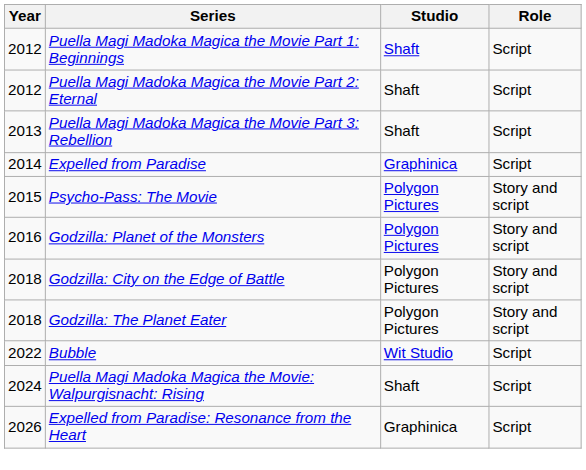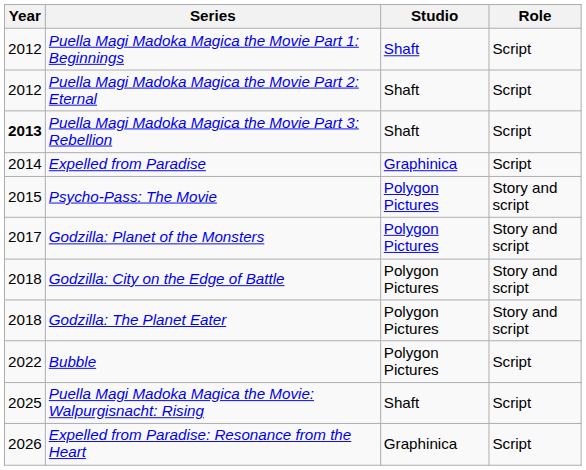 <table class="wikitable sortable">
 <tr>
 <th>Year</th>
 <th>Series</th>
 <th>Studio</th>
 <th>Role</th>
 </tr>
 <tr>
 <td>2012</td>
 <td><em><a href='#'>Puella Magi Madoka Magica the Movie Part 1: Beginnings</a></em></td>
 <td><a href='#'>Shaft</a></td>
 <td>Script</td>
 </tr>
 <tr>
 <td>2012</td>
 <td><em><a href='#'>Puella Magi Madoka Magica the Movie Part 2: Eternal</a></em></td>
 <td>Shaft</td>
 <td>Script</td>
 </tr>
 <tr>
-<td>2013</td>
+<td><strong>2013</strong></td>
 <td><em><a href='#'>Puella Magi Madoka Magica the Movie Part 3: Rebellion</a></em></td>
 <td>Shaft</td>
 <td>Script</td>
 </tr>
 <tr>
 <td>2014</td>
 <td><em><a href='#'>Expelled from Paradise</a></em></td>
 <td><a href='#'>Graphinica</a></td>
 <td>Script</td>
 </tr>
 <tr>
 <td>2015</td>
 <td><em><a href='#'>Psycho-Pass: The Movie</a></em></td>
 <td><a href='#'>Polygon Pictures</a></td>
 <td>Story and script</td>
 </tr>
 <tr>
-<td>2016</td>
+<td>2017</td>
 <td><em><a href='#'>Godzilla: Planet of the Monsters</a></em></td>
 <td><a href='#'>Polygon Pictures</a></td>
 <td>Story and script</td>
 </tr>
 <tr>
 <td>2018</td>
 <td><em><a href='#'>Godzilla: City on the Edge of Battle</a></em></td>
 <td>Polygon Pictures</td>
 <td>Story and script</td>
 </tr>
 <tr>
 <td>2018</td>
 <td><em><a href='#'>Godzilla: The Planet Eater</a></em></td>
 <td>Polygon Pictures</td>
 <td>Story and script</td>
 </tr>
 <tr>
 <td>2022</td>
 <td><em><a href='#'>Bubble</a></em></td>
-<td><a href='#'>Wit Studio</a></td>
+<td>Polygon Pictures</td>
 <td>Script</td>
 </tr>
 <tr>
-<td>2024</td>
+<td>2025</td>
 <td><em><a href='#'>Puella Magi Madoka Magica the Movie: Walpurgisnacht: Rising</a></em></td>
 <td>Shaft</td>
 <td>Script</td>
 </tr>
 <tr>
 <td>2026</td>
 <td><em><a href='#'>Expelled from Paradise: Resonance from the Heart</a></em></td>
 <td>Graphinica</td>
 <td>Script</td>
 </tr>
 </table>
